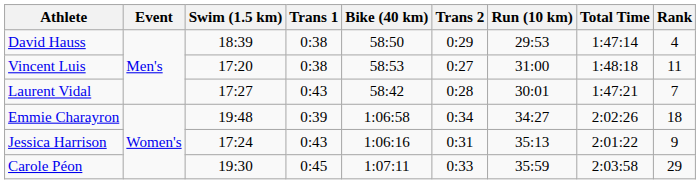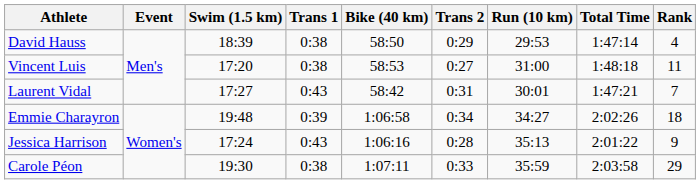 <table class="wikitable" style="font-size:90%">
 <tr>
 <th>Athlete</th>
 <th>Event</th>
 <th>Swim (1.5 km)</th>
 <th>Trans 1</th>
 <th>Bike (40 km)</th>
 <th>Trans 2</th>
 <th>Run (10 km)</th>
 <th>Total Time</th>
 <th>Rank</th>
 </tr>
 <tr align=center>
 <td align=left><a href='#'>David Hauss</a></td>
 <td align=left rowspan=3><a href='#'>Men's</a></td>
 <td>18:39</td>
 <td>0:38</td>
 <td>58:50</td>
 <td>0:29</td>
 <td>29:53</td>
 <td>1:47:14</td>
 <td>4</td>
 </tr>
 <tr align=center>
 <td align=left><a href='#'>Vincent Luis</a></td>
 <td>17:20</td>
 <td>0:38</td>
 <td>58:53</td>
 <td>0:27</td>
 <td>31:00</td>
 <td>1:48:18</td>
 <td>11</td>
 </tr>
 <tr align=center>
 <td align=left><a href='#'>Laurent Vidal</a></td>
 <td>17:27</td>
 <td>0:43</td>
 <td>58:42</td>
-<td>0:28</td>
+<td>0:31</td>
 <td>30:01</td>
 <td>1:47:21</td>
 <td>7</td>
 </tr>
 <tr align=center>
 <td align=left><a href='#'>Emmie Charayron</a></td>
 <td align=left rowspan=3><a href='#'>Women's</a></td>
 <td>19:48</td>
 <td>0:39</td>
 <td>1:06:58</td>
 <td>0:34</td>
 <td>34:27</td>
 <td>2:02:26</td>
 <td>18</td>
 </tr>
 <tr align=center>
 <td align=left><a href='#'>Jessica Harrison</a></td>
 <td>17:24</td>
 <td>0:43</td>
 <td>1:06:16</td>
-<td>0:31</td>
+<td>0:28</td>
 <td>35:13</td>
 <td>2:01:22</td>
 <td>9</td>
 </tr>
 <tr align=center>
 <td align=left><a href='#'>Carole Péon</a></td>
 <td>19:30</td>
-<td>0:45</td>
+<td>0:38</td>
 <td>1:07:11</td>
 <td>0:33</td>
 <td>35:59</td>
 <td>2:03:58</td>
 <td>29</td>
 </tr>
 </table>
